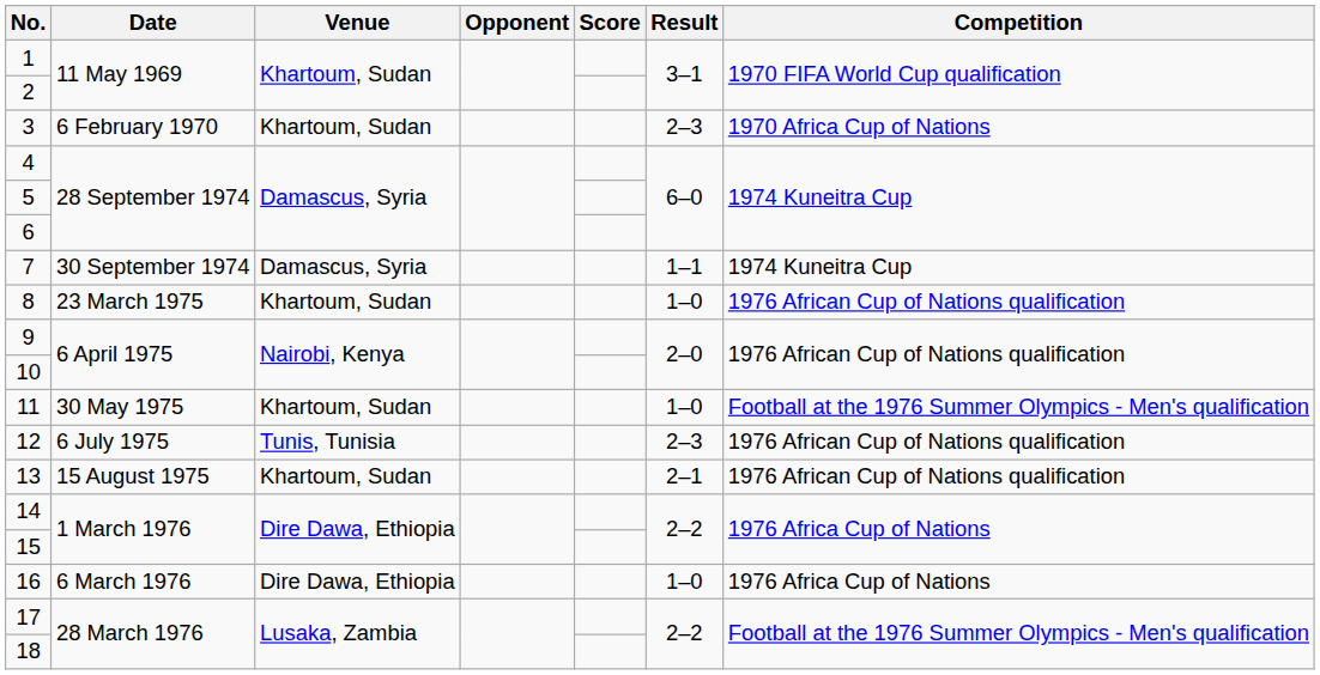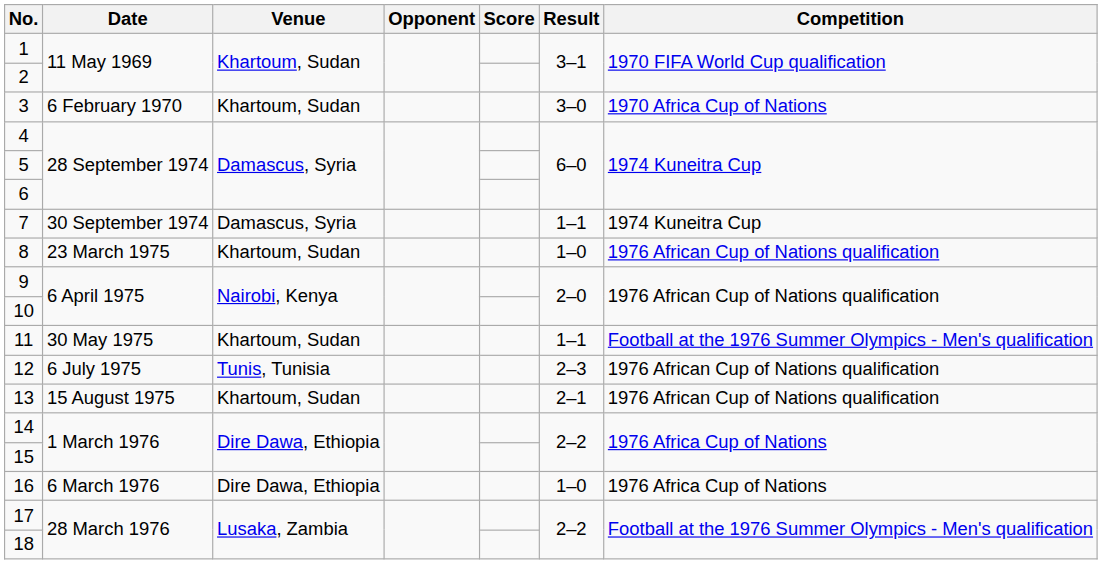 <table class="wikitable sortable">
 <tr>
 <th scope="col">No.</th>
 <th scope="col">Date</th>
 <th scope="col">Venue</th>
 <th scope="col">Opponent</th>
 <th scope="col">Score</th>
 <th scope="col">Result</th>
 <th scope="col">Competition</th>
 </tr>
 <tr>
 <td style="text-align:center">1</td>
 <td rowspan="2">11 May 1969</td>
 <td rowspan="2"><a href='#'>Khartoum</a>, Sudan</td>
 <td rowspan="2"></td>
 <td></td>
 <td rowspan="2" style="text-align:center">3–1</td>
 <td rowspan="2"><a href='#'>1970 FIFA World Cup qualification</a></td>
 </tr>
 <tr>
 <td style="text-align:center">2</td>
 <td></td>
 </tr>
 <tr>
 <td style="text-align:center">3</td>
 <td>6 February 1970</td>
 <td>Khartoum, Sudan</td>
 <td></td>
 <td></td>
-<td style="text-align:center">2–3</td>
+<td style="text-align:center">3–0</td>
 <td><a href='#'>1970 Africa Cup of Nations</a></td>
 </tr>
 <tr>
 <td style="text-align:center">4</td>
 <td rowspan="3">28 September 1974</td>
 <td rowspan="3"><a href='#'>Damascus</a>, Syria</td>
 <td rowspan="3"></td>
 <td></td>
 <td rowspan="3" style="text-align:center">6–0</td>
 <td rowspan="3"><a href='#'>1974 Kuneitra Cup</a></td>
 </tr>
 <tr>
 <td style="text-align:center">5</td>
 <td></td>
 </tr>
 <tr>
 <td style="text-align:center">6</td>
 <td></td>
 </tr>
 <tr>
 <td style="text-align:center">7</td>
 <td>30 September 1974</td>
 <td>Damascus, Syria</td>
 <td></td>
 <td></td>
 <td style="text-align:center">1–1</td>
 <td>1974 Kuneitra Cup</td>
 </tr>
 <tr>
 <td style="text-align:center">8</td>
 <td>23 March 1975</td>
 <td>Khartoum, Sudan</td>
 <td></td>
 <td></td>
 <td style="text-align:center">1–0</td>
 <td><a href='#'>1976 African Cup of Nations qualification</a></td>
 </tr>
 <tr>
 <td style="text-align:center">9</td>
 <td rowspan="2">6 April 1975</td>
 <td rowspan="2"><a href='#'>Nairobi</a>, Kenya</td>
 <td rowspan="2"></td>
 <td></td>
 <td rowspan="2" style="text-align:center">2–0</td>
 <td rowspan="2">1976 African Cup of Nations qualification</td>
 </tr>
 <tr>
 <td style="text-align:center">10</td>
 <td></td>
 </tr>
 <tr>
 <td style="text-align:center">11</td>
 <td>30 May 1975</td>
 <td>Khartoum, Sudan</td>
 <td></td>
 <td></td>
-<td style="text-align:center">1–0</td>
+<td style="text-align:center">1–1</td>
 <td><a href='#'>Football at the 1976 Summer Olympics - Men's qualification</a></td>
 </tr>
 <tr>
 <td style="text-align:center">12</td>
 <td>6 July 1975</td>
 <td><a href='#'>Tunis</a>, Tunisia</td>
 <td></td>
 <td></td>
 <td style="text-align:center">2–3</td>
 <td>1976 African Cup of Nations qualification</td>
 </tr>
 <tr>
 <td style="text-align:center">13</td>
 <td>15 August 1975</td>
 <td>Khartoum, Sudan</td>
 <td></td>
 <td></td>
 <td style="text-align:center">2–1</td>
 <td>1976 African Cup of Nations qualification</td>
 </tr>
 <tr>
 <td style="text-align:center">14</td>
 <td rowspan="2">1 March 1976</td>
 <td rowspan="2"><a href='#'>Dire Dawa</a>, Ethiopia</td>
 <td rowspan="2"></td>
 <td></td>
 <td rowspan="2" style="text-align:center">2–2</td>
 <td rowspan="2"><a href='#'>1976 Africa Cup of Nations</a></td>
 </tr>
 <tr>
 <td style="text-align:center">15</td>
 <td></td>
 </tr>
 <tr>
 <td style="text-align:center">16</td>
 <td>6 March 1976</td>
 <td>Dire Dawa, Ethiopia</td>
 <td></td>
 <td></td>
 <td style="text-align:center">1–0</td>
 <td>1976 Africa Cup of Nations</td>
 </tr>
 <tr>
 <td style="text-align:center">17</td>
 <td rowspan="2">28 March 1976</td>
 <td rowspan="2"><a href='#'>Lusaka</a>, Zambia</td>
 <td rowspan="2"></td>
 <td></td>
 <td rowspan="2" style="text-align:center">2–2</td>
 <td rowspan="2"><a href='#'>Football at the 1976 Summer Olympics - Men's qualification</a></td>
 </tr>
 <tr>
 <td style="text-align:center">18</td>
 <td></td>
 </tr>
 </table>
